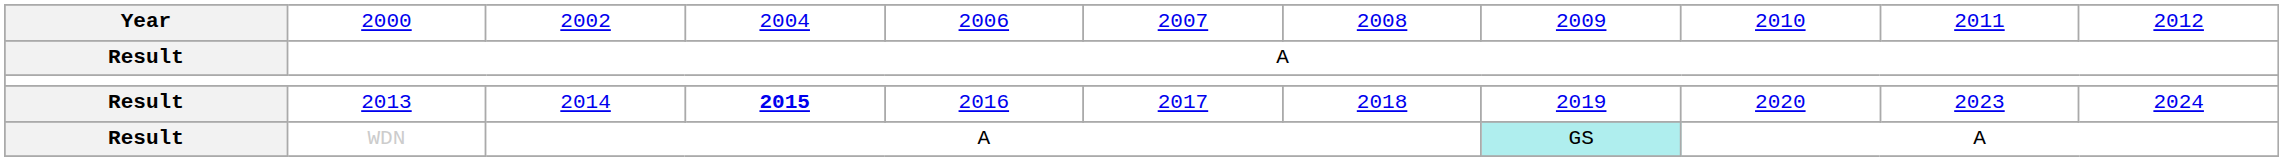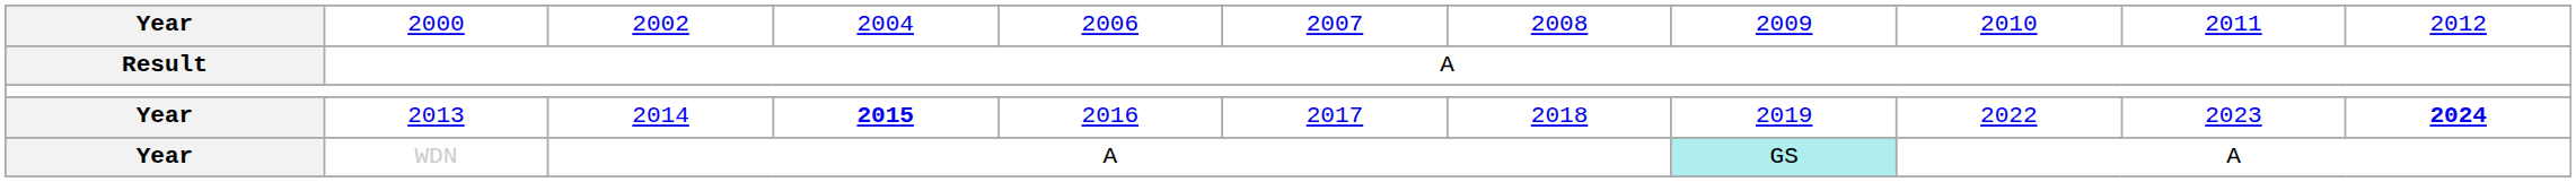 <table class="wikitable" style="text-align:center; font-size:90%; background:white;" width="100%">
 <tr>
 <th>Year</th>
 <td><a href='#'>2000</a></td>
 <td><a href='#'>2002</a></td>
 <td><a href='#'>2004</a></td>
 <td><a href='#'>2006</a></td>
 <td><a href='#'>2007</a></td>
 <td><a href='#'>2008</a></td>
 <td><a href='#'>2009</a></td>
 <td><a href='#'>2010</a></td>
 <td><a href='#'>2011</a></td>
 <td><a href='#'>2012</a></td>
 </tr>
 <tr>
 <th>Result</th>
 <td colspan="10">A</td>
 </tr>
 <tr>
 <td colspan="11"></td>
 </tr>
 <tr>
-<th>Result</th>
+<th>Year</th>
 <td><a href='#'>2013</a></td>
 <td><a href='#'>2014</a></td>
 <td><strong><a href='#'>2015</a></strong></td>
 <td><a href='#'>2016</a></td>
 <td><a href='#'>2017</a></td>
 <td><a href='#'>2018</a></td>
 <td><a href='#'>2019</a></td>
-<td><a href='#'>2020</a></td>
+<td><a href='#'>2022</a></td>
 <td><a href='#'>2023</a></td>
-<td><a href='#'>2024</a></td>
+<td><strong><a href='#'>2024</a></strong></td>
 </tr>
 <tr>
-<th>Result</th>
+<th>Year</th>
 <td style="color:#ccc">WDN</td>
 <td colspan="5">A</td>
 <td bgcolor="afeeee">GS</td>
 <td colspan="3">A</td>
 </tr>
 </table>
